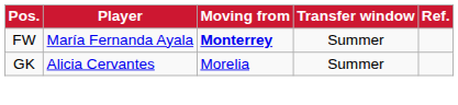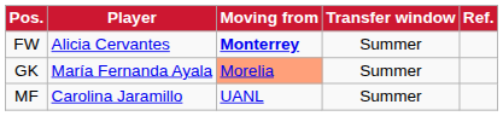 <table class="wikitable sortable" style="text-align:center;">
 <tr>
 <th style=background-color:#CD1731;color:#FFFFFF>Pos.</th>
 <th style=background-color:#CD1731;color:#FFFFFF>Player</th>
 <th style=background-color:#CD1731;color:#FFFFFF>Moving from</th>
 <th style=background-color:#CD1731;color:#FFFFFF>Transfer window</th>
 <th style=background-color:#CD1731;color:#FFFFFF>Ref.</th>
 </tr>
 <tr>
 <td>FW</td>
-<td align=left> <a href='#'>María Fernanda Ayala</a></td>
+<td align=left> <a href='#'>Alicia Cervantes</a></td>
 <td align=left><strong><a href='#'>Monterrey</a></strong></td>
 <td>Summer</td>
 <td></td>
 </tr>
 <tr>
 <td>GK</td>
-<td align=left> <a href='#'>Alicia Cervantes</a></td>
-<td align=left><a href='#'>Morelia</a></td>
+<td align=left> <a href='#'>María Fernanda Ayala</a></td>
+<td align=left style="background: lightsalmon;"><a href='#'>Morelia</a></td>
+<td>Summer</td>
+<td></td>
+</tr>
+<tr>
+<td>MF</td>
+<td align=left> <a href='#'>Carolina Jaramillo</a></td>
+<td align=left><a href='#'>UANL</a></td>
 <td>Summer</td>
 <td></td>
 </tr>
 </table>
